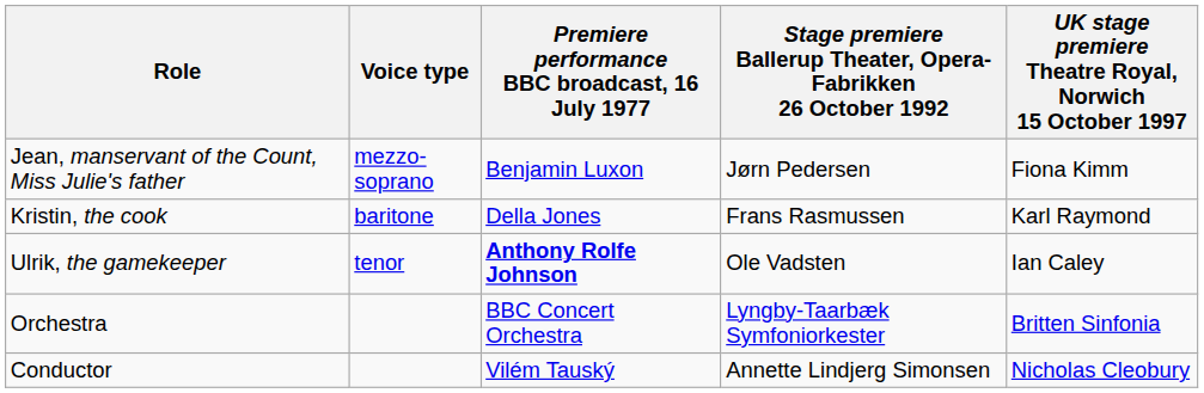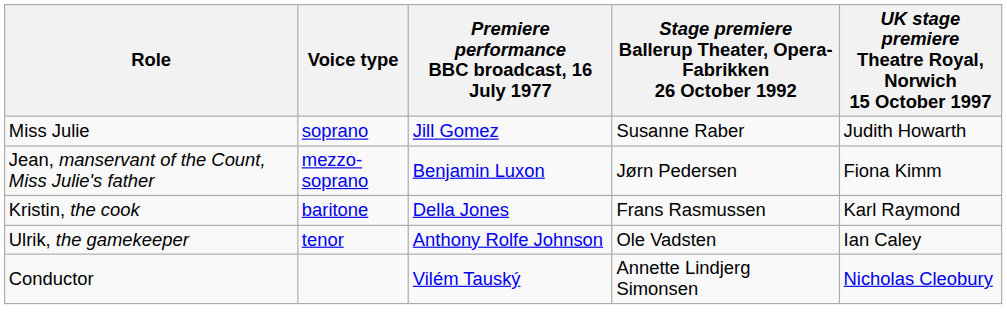 <table class="wikitable">
 <tr>
 <th>Role</th>
 <th>Voice type</th>
 <th><em>Premiere performance</em><br>BBC broadcast, 16 July 1977</th>
 <th><em>Stage premiere</em><br>Ballerup Theater, Opera-Fabrikken<br> 26 October 1992</th>
 <th><em>UK stage premiere</em><br>Theatre Royal, Norwich<br> 15 October 1997</th>
+</tr>
+<tr>
+<td>Miss Julie</td>
+<td><a href='#'>soprano</a></td>
+<td><a href='#'>Jill Gomez</a></td>
+<td>Susanne Raber</td>
+<td>Judith Howarth</td>
 </tr>
 <tr>
 <td>Jean, <em>manservant of the Count, Miss Julie's father</em></td>
 <td><a href='#'>mezzo-soprano</a></td>
 <td><a href='#'>Benjamin Luxon</a></td>
 <td>Jørn Pedersen</td>
 <td>Fiona Kimm</td>
 </tr>
 <tr>
 <td>Kristin, <em>the cook</em></td>
 <td><a href='#'>baritone</a></td>
 <td><a href='#'>Della Jones</a></td>
 <td>Frans Rasmussen</td>
 <td>Karl Raymond</td>
 </tr>
 <tr>
 <td>Ulrik, <em>the gamekeeper</em></td>
 <td><a href='#'>tenor</a></td>
-<td><strong><a href='#'>Anthony Rolfe Johnson</a></strong></td>
+<td><a href='#'>Anthony Rolfe Johnson</a></td>
 <td>Ole Vadsten</td>
 <td>Ian Caley</td>
-</tr>
-<tr>
-<td>Orchestra</td>
-<td></td>
-<td><a href='#'>BBC Concert Orchestra</a></td>
-<td><a href='#'>Lyngby-Taarbæk Symfoniorkester</a></td>
-<td><a href='#'>Britten Sinfonia</a></td>
 </tr>
 <tr>
 <td>Conductor</td>
 <td></td>
 <td><a href='#'>Vilém Tauský</a></td>
 <td>Annette Lindjerg Simonsen</td>
 <td><a href='#'>Nicholas Cleobury</a></td>
 </tr>
 </table>
